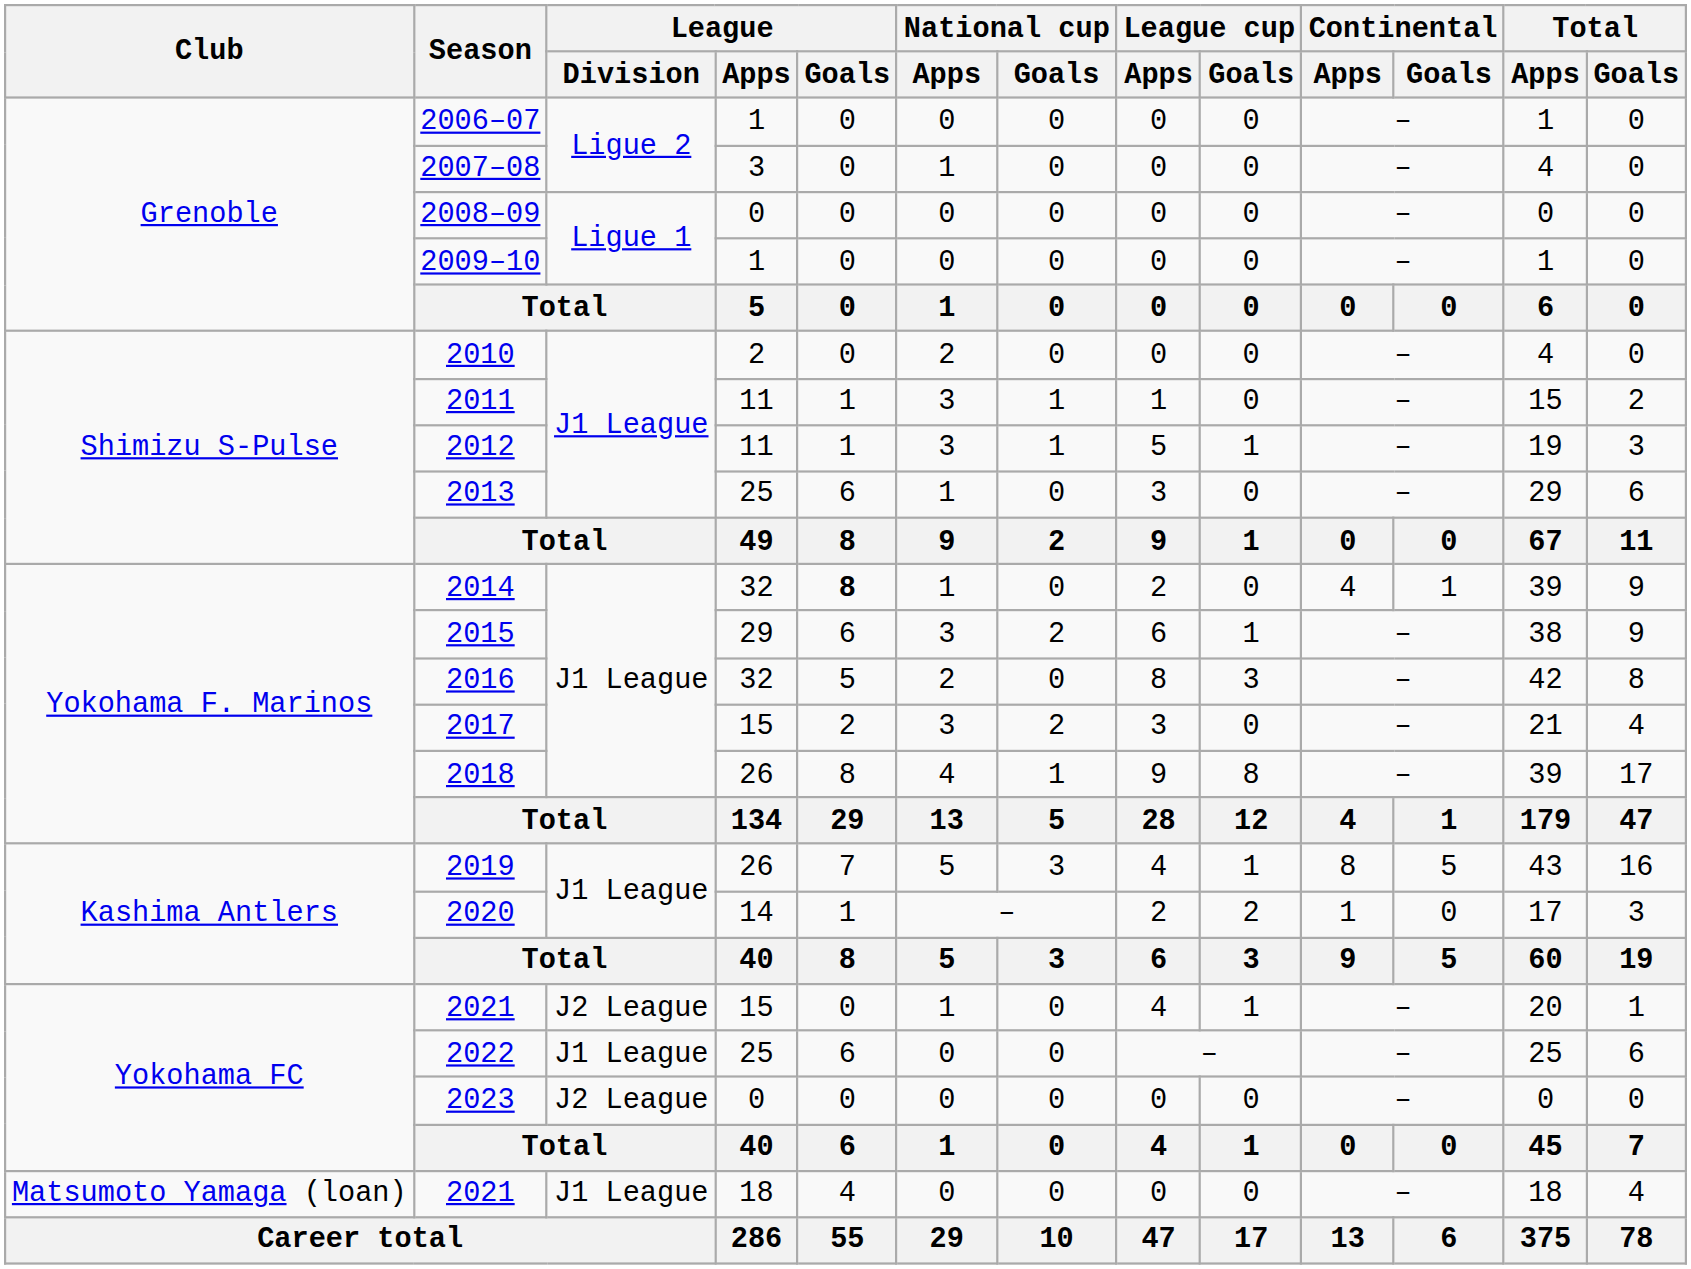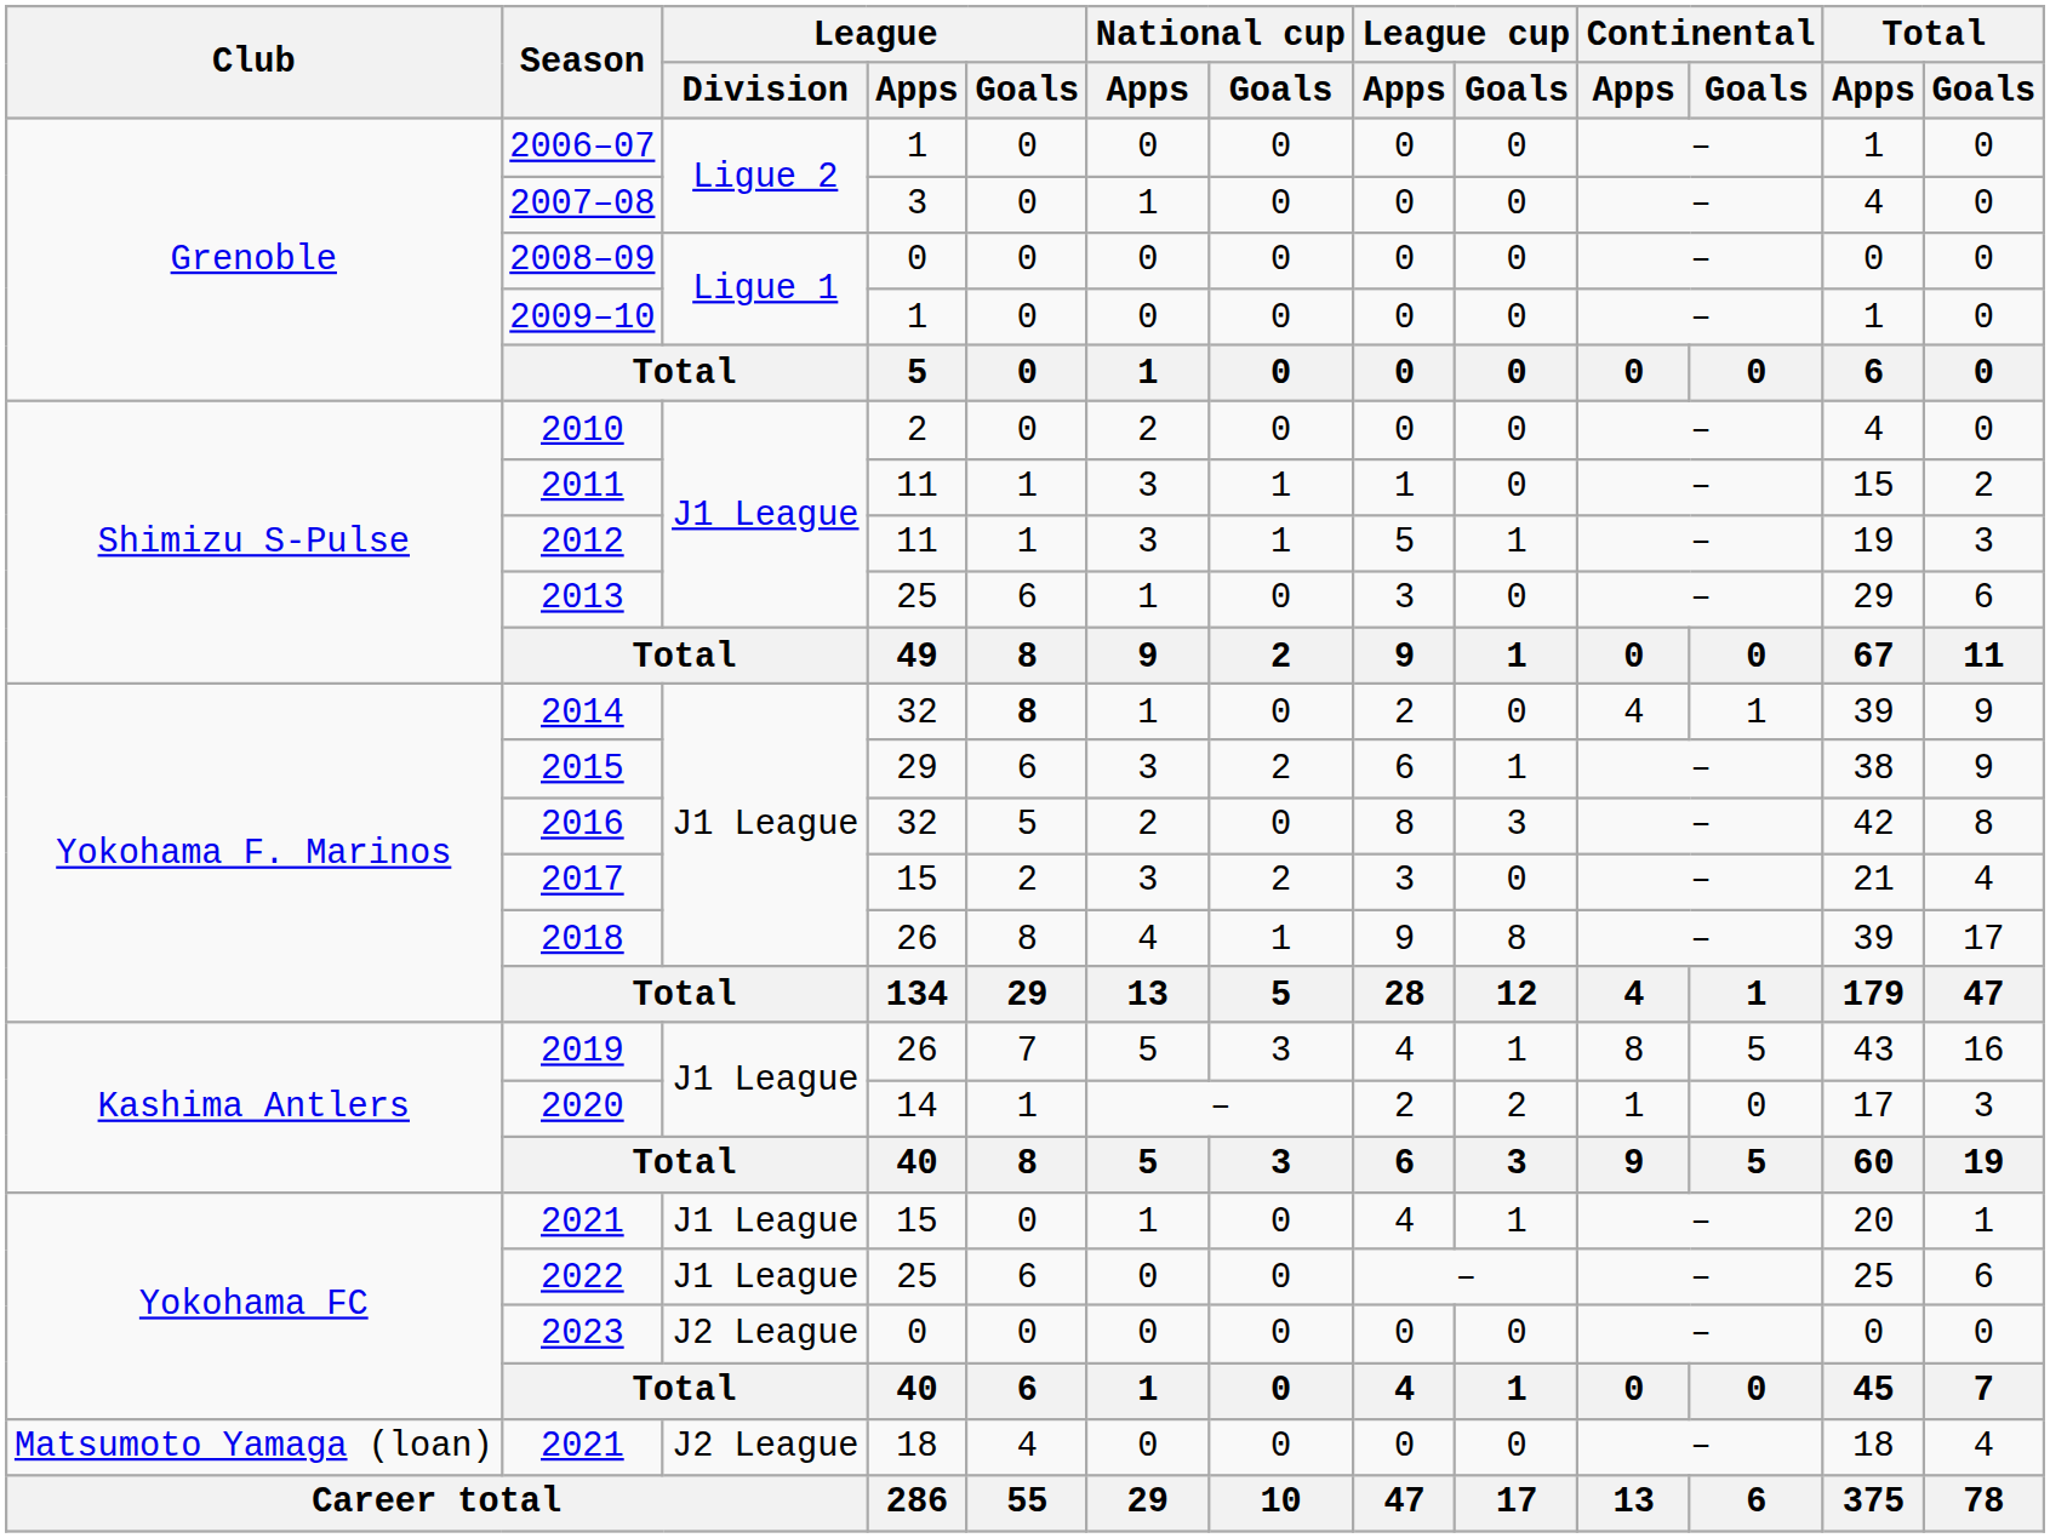 <table class="wikitable" style="text-align:center">
 <tr>
 <th rowspan="2">Club</th>
 <th rowspan="2">Season</th>
 <th colspan="3">League</th>
 <th colspan="2">National cup</th>
 <th colspan="2">League cup</th>
 <th colspan="2">Continental</th>
 <th colspan="2">Total</th>
 </tr>
 <tr>
 <th>Division</th>
 <th>Apps</th>
 <th>Goals</th>
 <th>Apps</th>
 <th>Goals</th>
 <th>Apps</th>
 <th>Goals</th>
 <th>Apps</th>
 <th>Goals</th>
 <th>Apps</th>
 <th>Goals</th>
 </tr>
 <tr>
 <td rowspan="5"><a href='#'>Grenoble</a></td>
 <td><a href='#'>2006–07</a></td>
 <td rowspan="2"><a href='#'>Ligue 2</a></td>
 <td>1</td>
 <td>0</td>
 <td>0</td>
 <td>0</td>
 <td>0</td>
 <td>0</td>
 <td colspan="2">–</td>
 <td>1</td>
 <td>0</td>
 </tr>
 <tr>
 <td><a href='#'>2007–08</a></td>
 <td>3</td>
 <td>0</td>
 <td>1</td>
 <td>0</td>
 <td>0</td>
 <td>0</td>
 <td colspan="2">–</td>
 <td>4</td>
 <td>0</td>
 </tr>
 <tr>
 <td><a href='#'>2008–09</a></td>
 <td rowspan="2"><a href='#'>Ligue 1</a></td>
 <td>0</td>
 <td>0</td>
 <td>0</td>
 <td>0</td>
 <td>0</td>
 <td>0</td>
 <td colspan="2">–</td>
 <td>0</td>
 <td>0</td>
 </tr>
 <tr>
 <td><a href='#'>2009–10</a></td>
 <td>1</td>
 <td>0</td>
 <td>0</td>
 <td>0</td>
 <td>0</td>
 <td>0</td>
 <td colspan="2">–</td>
 <td>1</td>
 <td>0</td>
 </tr>
 <tr>
 <th colspan="2">Total</th>
 <th>5</th>
 <th>0</th>
 <th>1</th>
 <th>0</th>
 <th>0</th>
 <th>0</th>
 <th>0</th>
 <th>0</th>
 <th>6</th>
 <th>0</th>
 </tr>
 <tr>
 <td rowspan="5"><a href='#'>Shimizu S-Pulse</a></td>
 <td><a href='#'>2010</a></td>
 <td rowspan="4"><a href='#'>J1 League</a></td>
 <td>2</td>
 <td>0</td>
 <td>2</td>
 <td>0</td>
 <td>0</td>
 <td>0</td>
 <td colspan="2">–</td>
 <td>4</td>
 <td>0</td>
 </tr>
 <tr>
 <td><a href='#'>2011</a></td>
 <td>11</td>
 <td>1</td>
 <td>3</td>
 <td>1</td>
 <td>1</td>
 <td>0</td>
 <td colspan="2">–</td>
 <td>15</td>
 <td>2</td>
 </tr>
 <tr>
 <td><a href='#'>2012</a></td>
 <td>11</td>
 <td>1</td>
 <td>3</td>
 <td>1</td>
 <td>5</td>
 <td>1</td>
 <td colspan="2">–</td>
 <td>19</td>
 <td>3</td>
 </tr>
 <tr>
 <td><a href='#'>2013</a></td>
 <td>25</td>
 <td>6</td>
 <td>1</td>
 <td>0</td>
 <td>3</td>
 <td>0</td>
 <td colspan="2">–</td>
 <td>29</td>
 <td>6</td>
 </tr>
 <tr>
 <th colspan="2">Total</th>
 <th>49</th>
 <th>8</th>
 <th>9</th>
 <th>2</th>
 <th>9</th>
 <th>1</th>
 <th>0</th>
 <th>0</th>
 <th>67</th>
 <th>11</th>
 </tr>
 <tr>
 <td rowspan="6"><a href='#'>Yokohama F. Marinos</a></td>
 <td><a href='#'>2014</a></td>
 <td rowspan="5">J1 League</td>
 <td>32</td>
 <td><strong>8</strong></td>
 <td>1</td>
 <td>0</td>
 <td>2</td>
 <td>0</td>
 <td>4</td>
 <td>1</td>
 <td>39</td>
 <td>9</td>
 </tr>
 <tr>
 <td><a href='#'>2015</a></td>
 <td>29</td>
 <td>6</td>
 <td>3</td>
 <td>2</td>
 <td>6</td>
 <td>1</td>
 <td colspan="2">–</td>
 <td>38</td>
 <td>9</td>
 </tr>
 <tr>
 <td><a href='#'>2016</a></td>
 <td>32</td>
 <td>5</td>
 <td>2</td>
 <td>0</td>
 <td>8</td>
 <td>3</td>
 <td colspan="2">–</td>
 <td>42</td>
 <td>8</td>
 </tr>
 <tr>
 <td><a href='#'>2017</a></td>
 <td>15</td>
 <td>2</td>
 <td>3</td>
 <td>2</td>
 <td>3</td>
 <td>0</td>
 <td colspan="2">–</td>
 <td>21</td>
 <td>4</td>
 </tr>
 <tr>
 <td><a href='#'>2018</a></td>
 <td>26</td>
 <td>8</td>
 <td>4</td>
 <td>1</td>
 <td>9</td>
 <td>8</td>
 <td colspan="2">–</td>
 <td>39</td>
 <td>17</td>
 </tr>
 <tr>
 <th colspan="2">Total</th>
 <th>134</th>
 <th>29</th>
 <th>13</th>
 <th>5</th>
 <th>28</th>
 <th>12</th>
 <th>4</th>
 <th>1</th>
 <th>179</th>
 <th>47</th>
 </tr>
 <tr>
 <td rowspan="3"><a href='#'>Kashima Antlers</a></td>
 <td><a href='#'>2019</a></td>
 <td rowspan="2">J1 League</td>
 <td>26</td>
 <td>7</td>
 <td>5</td>
 <td>3</td>
 <td>4</td>
 <td>1</td>
 <td>8</td>
 <td>5</td>
 <td>43</td>
 <td>16</td>
 </tr>
 <tr>
 <td><a href='#'>2020</a></td>
 <td>14</td>
 <td>1</td>
 <td colspan="2">–</td>
 <td>2</td>
 <td>2</td>
 <td>1</td>
 <td>0</td>
 <td>17</td>
 <td>3</td>
 </tr>
 <tr>
 <th colspan="2">Total</th>
 <th>40</th>
 <th>8</th>
 <th>5</th>
 <th>3</th>
 <th>6</th>
 <th>3</th>
 <th>9</th>
 <th>5</th>
 <th>60</th>
 <th>19</th>
 </tr>
 <tr>
 <td rowspan="4"><a href='#'>Yokohama FC</a></td>
 <td><a href='#'>2021</a></td>
-<td>J2 League</td>
+<td>J1 League</td>
 <td>15</td>
 <td>0</td>
 <td>1</td>
 <td>0</td>
 <td>4</td>
 <td>1</td>
 <td colspan="2">–</td>
 <td>20</td>
 <td>1</td>
 </tr>
 <tr>
 <td><a href='#'>2022</a></td>
 <td>J1 League</td>
 <td>25</td>
 <td>6</td>
 <td>0</td>
 <td>0</td>
 <td colspan="2">–</td>
 <td colspan="2">–</td>
 <td>25</td>
 <td>6</td>
 </tr>
 <tr>
 <td><a href='#'>2023</a></td>
 <td>J2 League</td>
 <td>0</td>
 <td>0</td>
 <td>0</td>
 <td>0</td>
 <td>0</td>
 <td>0</td>
 <td colspan="2">–</td>
 <td>0</td>
 <td>0</td>
 </tr>
 <tr>
 <th colspan="2">Total</th>
 <th>40</th>
 <th>6</th>
 <th>1</th>
 <th>0</th>
 <th>4</th>
 <th>1</th>
 <th>0</th>
 <th>0</th>
 <th>45</th>
 <th>7</th>
 </tr>
 <tr>
 <td><a href='#'>Matsumoto Yamaga</a> (loan)</td>
 <td><a href='#'>2021</a></td>
-<td>J1 League</td>
+<td>J2 League</td>
 <td>18</td>
 <td>4</td>
 <td>0</td>
 <td>0</td>
 <td>0</td>
 <td>0</td>
 <td colspan="2">–</td>
 <td>18</td>
 <td>4</td>
 </tr>
 <tr>
 <th colspan="3">Career total</th>
 <th>286</th>
 <th>55</th>
 <th>29</th>
 <th>10</th>
 <th>47</th>
 <th>17</th>
 <th>13</th>
 <th>6</th>
 <th>375</th>
 <th>78</th>
 </tr>
 </table>
